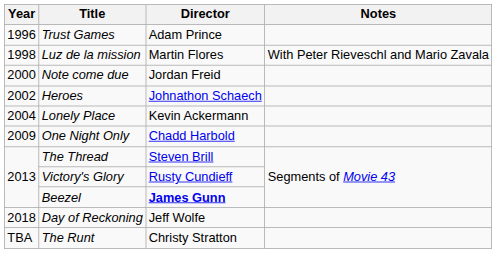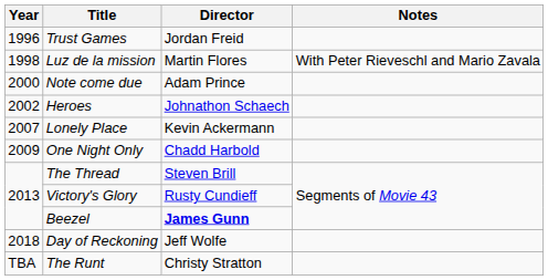 <table class="wikitable">
 <tr>
 <th>Year</th>
 <th>Title</th>
 <th>Director</th>
 <th>Notes</th>
 </tr>
 <tr>
 <td>1996</td>
 <td><em>Trust Games</em></td>
-<td>Adam Prince</td>
+<td>Jordan Freid</td>
 <td></td>
 </tr>
 <tr>
 <td>1998</td>
 <td><em>Luz de la mission</em></td>
 <td>Martin Flores</td>
 <td>With Peter Rieveschl and Mario Zavala</td>
 </tr>
 <tr>
 <td>2000</td>
 <td><em>Note come due</em></td>
-<td>Jordan Freid</td>
+<td>Adam Prince</td>
 <td></td>
 </tr>
 <tr>
 <td>2002</td>
 <td><em>Heroes</em></td>
 <td><a href='#'>Johnathon Schaech</a></td>
 <td></td>
 </tr>
 <tr>
-<td>2004</td>
+<td>2007</td>
 <td><em>Lonely Place</em></td>
 <td>Kevin Ackermann</td>
 <td></td>
 </tr>
 <tr>
 <td>2009</td>
 <td><em>One Night Only</em></td>
 <td><a href='#'>Chadd Harbold</a></td>
 <td></td>
 </tr>
 <tr>
 <td rowspan=3>2013</td>
 <td><em>The Thread</em></td>
 <td><a href='#'>Steven Brill</a></td>
 <td rowspan=3>Segments of <em><a href='#'>Movie 43</a></em></td>
 </tr>
 <tr>
 <td><em>Victory's Glory</em></td>
 <td><a href='#'>Rusty Cundieff</a></td>
 </tr>
 <tr>
 <td><em>Beezel</em></td>
 <td><strong><a href='#'>James Gunn</a></strong></td>
 </tr>
 <tr>
 <td>2018</td>
 <td><em>Day of Reckoning</em></td>
 <td>Jeff Wolfe</td>
 <td></td>
 </tr>
 <tr>
 <td>TBA</td>
 <td><em>The Runt</em></td>
 <td>Christy Stratton</td>
 <td></td>
 </tr>
 </table>
